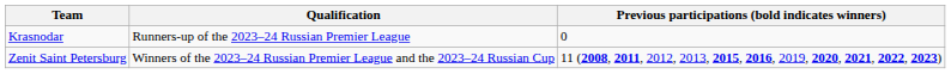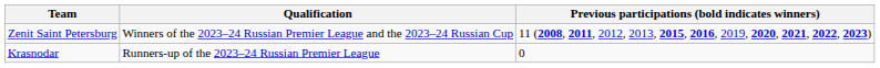 <table class="wikitable">
 <tr>
 <th>Team</th>
 <th>Qualification</th>
 <th>Previous participations (bold indicates winners)</th>
 </tr>
 <tr>
+<td><a href='#'>Zenit Saint Petersburg</a></td>
+<td>Winners of the <a href='#'>2023–24 Russian Premier League</a> and the <a href='#'>2023–24 Russian Cup</a></td>
+<td>11 (<strong><a href='#'>2008</a></strong>, <strong><a href='#'>2011</a></strong>, <a href='#'>2012</a>, <a href='#'>2013</a>, <strong><a href='#'>2015</a></strong>, <strong><a href='#'>2016</a></strong>, <a href='#'>2019</a>, <strong><a href='#'>2020</a></strong>, <strong><a href='#'>2021</a></strong>, <strong><a href='#'>2022</a></strong>, <strong><a href='#'>2023</a></strong>)</td>
+</tr>
+<tr>
 <td><a href='#'>Krasnodar</a></td>
 <td>Runners-up of the <a href='#'>2023–24 Russian Premier League</a></td>
 <td>0</td>
 </tr>
-<tr>
-<td><a href='#'>Zenit Saint Petersburg</a></td>
-<td>Winners of the <a href='#'>2023–24 Russian Premier League</a> and the <a href='#'>2023–24 Russian Cup</a></td>
-<td>11 (<strong><a href='#'>2008</a></strong>, <strong><a href='#'>2011</a></strong>, <a href='#'>2012</a>, <a href='#'>2013</a>, <strong><a href='#'>2015</a></strong>, <strong><a href='#'>2016</a></strong>, <a href='#'>2019</a>, <strong><a href='#'>2020</a></strong>, <strong><a href='#'>2021</a></strong>, <strong><a href='#'>2022</a></strong>, <strong><a href='#'>2023</a></strong>)</td>
-</tr>
 </table>
